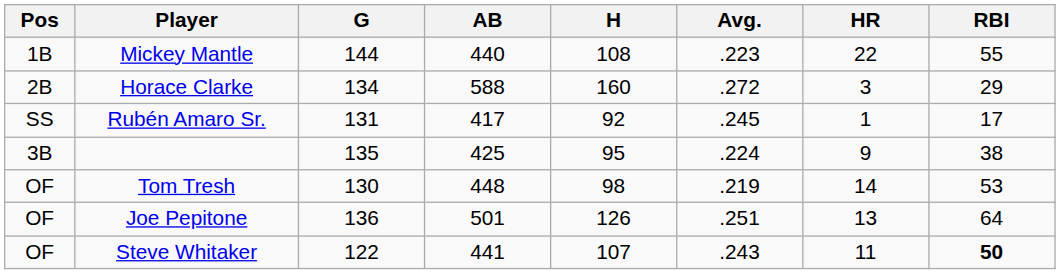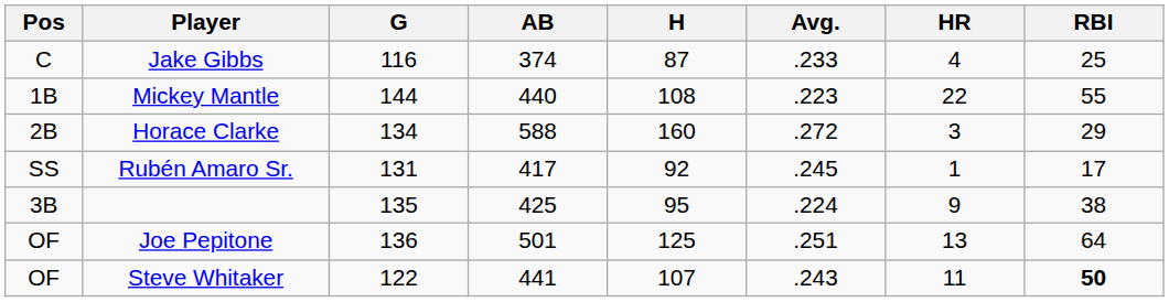 <table class="wikitable sortable">
 <tr>
 <th bgcolor="#DDDDFF" width="5%">Pos</th>
 <th bgcolor="#DDDDFF" width="16%">Player</th>
 <th bgcolor="#DDDDFF" width="9%">G</th>
 <th bgcolor="#DDDDFF" width="9%">AB</th>
 <th bgcolor="#DDDDFF" width="9%">H</th>
 <th bgcolor="#DDDDFF" width="9%">Avg.</th>
 <th bgcolor="#DDDDFF" width="9%">HR</th>
 <th bgcolor="#DDDDFF" width="9%">RBI</th>
+</tr>
+<tr align="center">
+<td>C</td>
+<td><a href='#'>Jake Gibbs</a></td>
+<td>116</td>
+<td>374</td>
+<td>87</td>
+<td>.233</td>
+<td>4</td>
+<td>25</td>
 </tr>
 <tr align="center">
 <td>1B</td>
 <td><a href='#'>Mickey Mantle</a></td>
 <td>144</td>
 <td>440</td>
 <td>108</td>
 <td>.223</td>
 <td>22</td>
 <td>55</td>
 </tr>
 <tr align="center">
 <td>2B</td>
 <td><a href='#'>Horace Clarke</a></td>
 <td>134</td>
 <td>588</td>
 <td>160</td>
 <td>.272</td>
 <td>3</td>
 <td>29</td>
 </tr>
 <tr align="center">
 <td>SS</td>
 <td><a href='#'>Rubén Amaro Sr.</a></td>
 <td>131</td>
 <td>417</td>
 <td>92</td>
 <td>.245</td>
 <td>1</td>
 <td>17</td>
 </tr>
 <tr align="center">
 <td>3B</td>
 <td></td>
 <td>135</td>
 <td>425</td>
 <td>95</td>
 <td>.224</td>
 <td>9</td>
 <td>38</td>
 </tr>
 <tr align="center">
 <td>OF</td>
-<td><a href='#'>Tom Tresh</a></td>
-<td>130</td>
-<td>448</td>
-<td>98</td>
-<td>.219</td>
-<td>14</td>
-<td>53</td>
-</tr>
-<tr align="center">
-<td>OF</td>
 <td><a href='#'>Joe Pepitone</a></td>
 <td>136</td>
 <td>501</td>
-<td>126</td>
+<td>125</td>
 <td>.251</td>
 <td>13</td>
 <td>64</td>
 </tr>
 <tr align="center">
 <td>OF</td>
 <td><a href='#'>Steve Whitaker</a></td>
 <td>122</td>
 <td>441</td>
 <td>107</td>
 <td>.243</td>
 <td>11</td>
 <td><strong>50</strong></td>
 </tr>
 </table>
